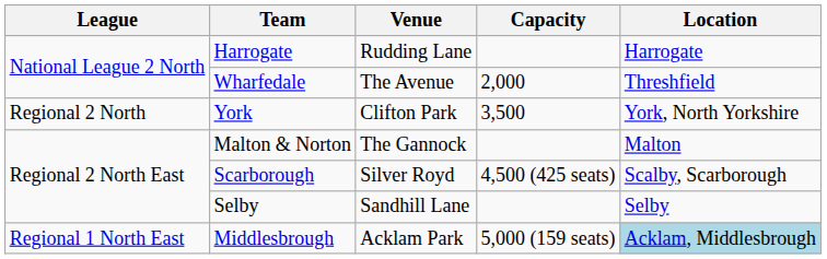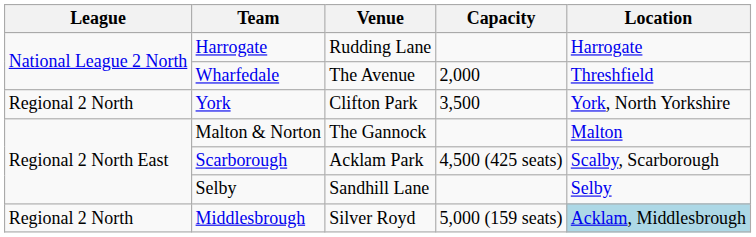 <table class="wikitable">
 <tr>
 <th>League</th>
 <th>Team</th>
 <th>Venue</th>
 <th>Capacity</th>
 <th>Location</th>
 </tr>
 <tr>
 <td rowspan="2"><a href='#'>National League 2 North</a></td>
 <td><a href='#'>Harrogate</a></td>
 <td>Rudding Lane</td>
 <td></td>
 <td><a href='#'>Harrogate</a></td>
 </tr>
 <tr>
 <td><a href='#'>Wharfedale</a></td>
 <td>The Avenue</td>
 <td>2,000</td>
 <td><a href='#'>Threshfield</a></td>
 </tr>
 <tr>
 <td>Regional 2 North</td>
 <td><a href='#'>York</a></td>
 <td>Clifton Park</td>
 <td>3,500</td>
 <td><a href='#'>York</a>, North Yorkshire</td>
 </tr>
 <tr>
 <td rowspan="3">Regional 2 North East</td>
 <td>Malton & Norton</td>
 <td>The Gannock</td>
 <td></td>
 <td><a href='#'>Malton</a></td>
 </tr>
 <tr>
 <td><a href='#'>Scarborough</a></td>
-<td>Silver Royd</td>
+<td>Acklam Park</td>
 <td>4,500 (425 seats)</td>
 <td><a href='#'>Scalby</a>, Scarborough</td>
 </tr>
 <tr>
 <td>Selby</td>
 <td>Sandhill Lane</td>
 <td></td>
 <td><a href='#'>Selby</a></td>
 </tr>
 <tr>
-<td><a href='#'>Regional 1 North East</a></td>
+<td>Regional 2 North</td>
 <td><a href='#'>Middlesbrough</a></td>
-<td>Acklam Park</td>
+<td>Silver Royd</td>
 <td>5,000 (159 seats)</td>
 <td style="background: lightblue;"><a href='#'>Acklam</a>, Middlesbrough</td>
 </tr>
 </table>
